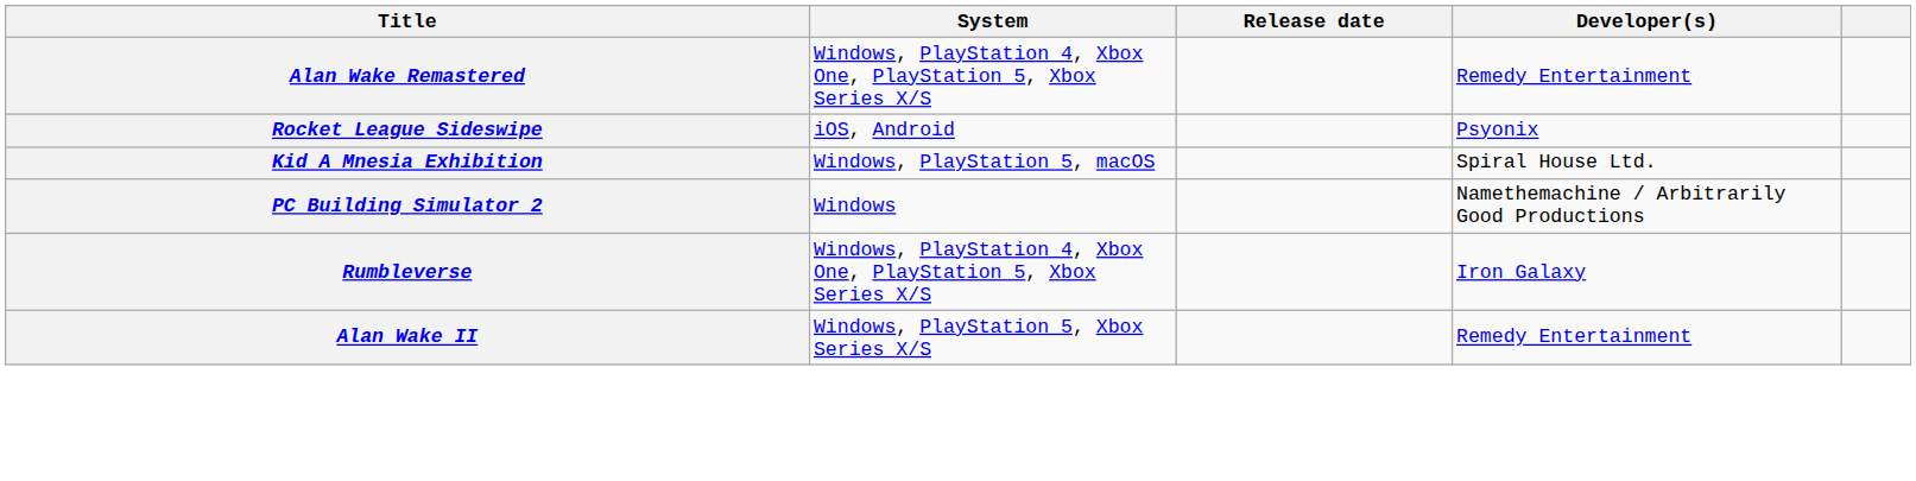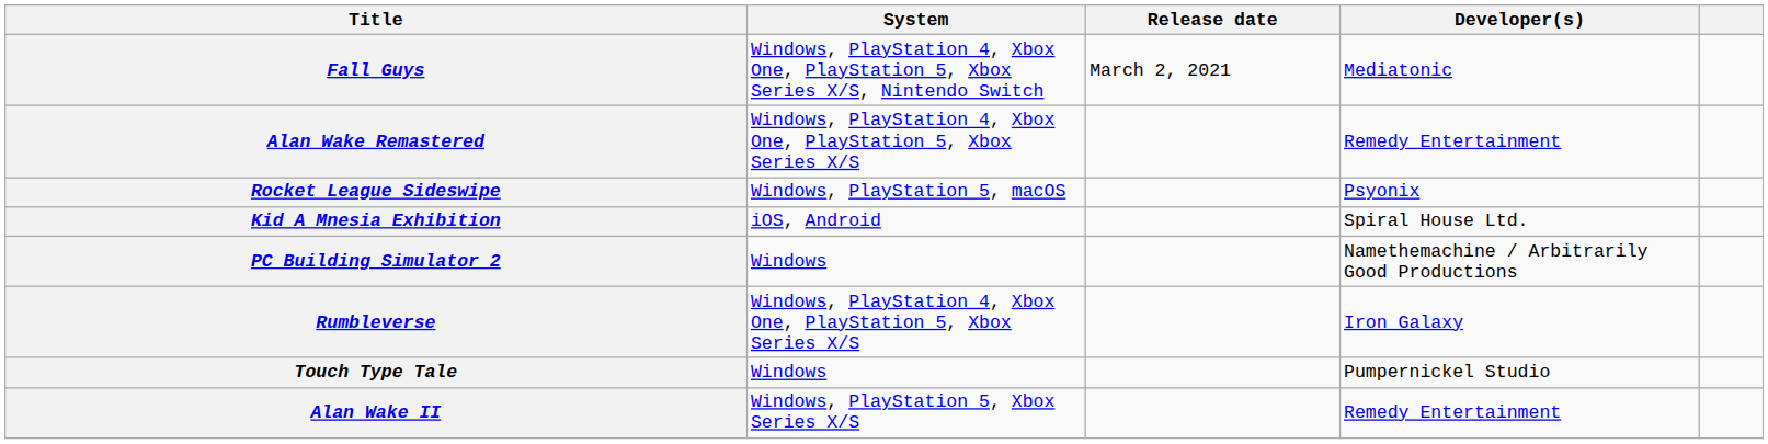 <table class="wikitable sortable plainrowheaders" style="width: 100%">
 <tr>
 <th style="width:35%;" scope="col">Title</th>
 <th style="width:16%" scope="col">System</th>
 <th style="width:12%" scope="col">Release date</th>
 <th style="width:17%" scope="col">Developer(s)</th>
 <th style="width:3%" scope="col" class="unsortable"></th>
+</tr>
+<tr>
+<th scope="row" style="text-align:center;"><strong><em><a href='#'>Fall Guys</a></em></strong></th>
+<td><a href='#'>Windows</a>, <a href='#'>PlayStation 4</a>, <a href='#'>Xbox One</a>, <a href='#'>PlayStation 5</a>, <a href='#'>Xbox Series X/S</a>, <a href='#'>Nintendo Switch</a></td>
+<td>March 2, 2021</td>
+<td><a href='#'>Mediatonic</a></td>
+<td></td>
 </tr>
 <tr>
 <th scope="row" style="text-align:center;"><strong><em><a href='#'>Alan Wake Remastered</a></em></strong></th>
 <td><a href='#'>Windows</a>, <a href='#'>PlayStation 4</a>, <a href='#'>Xbox One</a>, <a href='#'>PlayStation 5</a>, <a href='#'>Xbox Series X/S</a></td>
 <td></td>
 <td><a href='#'>Remedy Entertainment</a></td>
 <td style="text-align:center;"></td>
 </tr>
 <tr>
 <th scope="row" style="text-align:center;"><strong><em><a href='#'>Rocket League Sideswipe</a></em></strong></th>
-<td><a href='#'>iOS</a>, <a href='#'>Android</a></td>
+<td><a href='#'>Windows</a>, <a href='#'>PlayStation 5</a>, <a href='#'>macOS</a></td>
 <td></td>
 <td><a href='#'>Psyonix</a></td>
 <td style="text-align:center;"></td>
 </tr>
 <tr>
 <th scope="row" style="text-align:center;"><strong><em><a href='#'>Kid A Mnesia Exhibition</a></em></strong></th>
-<td><a href='#'>Windows</a>, <a href='#'>PlayStation 5</a>, <a href='#'>macOS</a></td>
+<td><a href='#'>iOS</a>, <a href='#'>Android</a></td>
 <td></td>
 <td>Spiral House Ltd.</td>
 <td></td>
 </tr>
 <tr>
 <th scope="row" style="text-align:center;"><strong><em><a href='#'>PC Building Simulator 2</a></em></strong></th>
 <td><a href='#'>Windows</a></td>
 <td></td>
 <td>Namethemachine /  Arbitrarily Good Productions</td>
 <td style="text-align:center;"></td>
 </tr>
 <tr>
 <th scope="row" style="text-align:center;"><strong><em><a href='#'>Rumbleverse</a></em></strong></th>
 <td><a href='#'>Windows</a>, <a href='#'>PlayStation 4</a>, <a href='#'>Xbox One</a>, <a href='#'>PlayStation 5</a>, <a href='#'>Xbox Series X/S</a></td>
 <td></td>
 <td><a href='#'>Iron Galaxy</a></td>
 <td style="text-align:center;"></td>
 </tr>
 <tr>
+<th scope="row" style="text-align:center;"><strong><em>Touch Type Tale</em></strong></th>
+<td><a href='#'>Windows</a></td>
+<td></td>
+<td>Pumpernickel Studio</td>
+<td style="text-align:center;"></td>
+</tr>
+<tr>
 <th scope="row" style="text-align:center;"><strong><em><a href='#'>Alan Wake II</a></em></strong></th>
 <td><a href='#'>Windows</a>, <a href='#'>PlayStation 5</a>, <a href='#'>Xbox Series X/S</a></td>
 <td></td>
 <td><a href='#'>Remedy Entertainment</a></td>
 <td style="text-align:center;"></td>
 </tr>
 </table>
